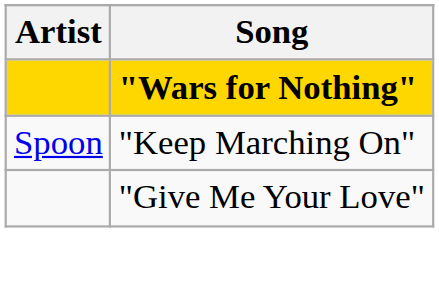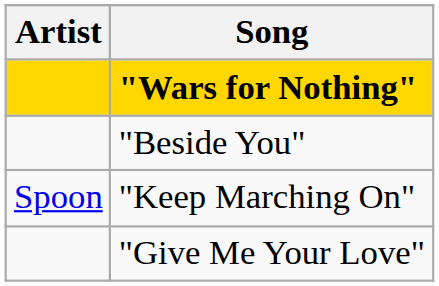 <table class="sortable wikitable" style="margin: 1em auto 1em auto; text-align:left">
 <tr>
 </tr>
 <tr>
 <th>Artist</th>
 <th>Song</th>
 </tr>
 <tr style="font-weight:bold; background:gold">
 <td></td>
 <td>"Wars for Nothing"</td>
 </tr>
 <tr>
+<td></td>
+<td>"Beside You"</td>
+</tr>
+<tr>
 <td><a href='#'>Spoon</a></td>
 <td>"Keep Marching On"</td>
 </tr>
 <tr>
 <td></td>
 <td>"Give Me Your Love"</td>
 </tr>
 </table>
